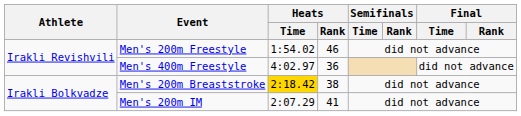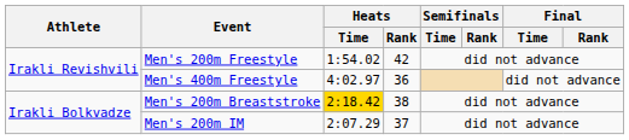 <table class=wikitable style="font-size:90%">
 <tr>
 <th rowspan="2">Athlete</th>
 <th rowspan="2">Event</th>
 <th colspan="2">Heats</th>
 <th colspan="2">Semifinals</th>
 <th colspan="2">Final</th>
 </tr>
 <tr>
 <th>Time</th>
 <th>Rank</th>
 <th>Time</th>
 <th>Rank</th>
 <th>Time</th>
 <th>Rank</th>
 </tr>
 <tr>
 <td rowspan="2"><a href='#'>Irakli Revishvili</a></td>
 <td><a href='#'>Men's 200m Freestyle</a></td>
 <td align=center>1:54.02</td>
-<td align=center>46</td>
+<td align=center>42</td>
 <td align=center colspan=4>did not advance</td>
 </tr>
 <tr>
 <td><a href='#'>Men's 400m Freestyle</a></td>
 <td align=center>4:02.97</td>
 <td align=center>36</td>
 <td colspan= 2 bgcolor="wheat"></td>
 <td align=center colspan=2>did not advance</td>
 </tr>
 <tr>
 <td rowspan="2"><a href='#'>Irakli Bolkvadze</a></td>
 <td><a href='#'>Men's 200m Breaststroke</a></td>
 <td align=center style="background: gold;">2:18.42</td>
 <td align=center>38</td>
 <td align=center colspan=4>did not advance</td>
 </tr>
 <tr>
 <td><a href='#'>Men's 200m IM</a></td>
 <td align=center>2:07.29</td>
-<td align=center>41</td>
+<td align=center>37</td>
 <td align=center colspan=4>did not advance</td>
 </tr>
 </table>
